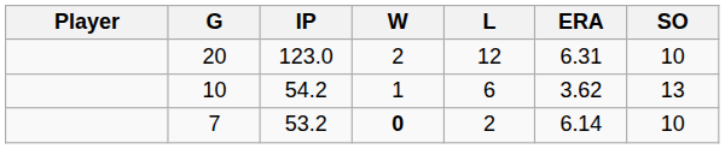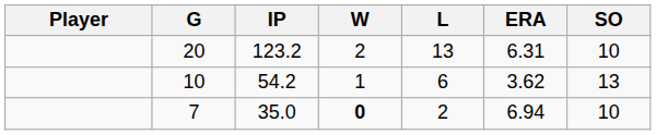 <table class="wikitable sortable">
 <tr>
 <th bgcolor="#DDDDFF" width="16%">Player</th>
 <th bgcolor="#DDDDFF" width="9%">G</th>
 <th bgcolor="#DDDDFF" width="9%">IP</th>
 <th bgcolor="#DDDDFF" width="9%">W</th>
 <th bgcolor="#DDDDFF" width="9%">L</th>
 <th bgcolor="#DDDDFF" width="9%">ERA</th>
 <th bgcolor="#DDDDFF" width="9%">SO</th>
 </tr>
 <tr align="center">
 <td></td>
 <td>20</td>
-<td>123.0</td>
+<td>123.2</td>
 <td>2</td>
-<td>12</td>
+<td>13</td>
 <td>6.31</td>
 <td>10</td>
 </tr>
 <tr align="center">
 <td></td>
 <td>10</td>
 <td>54.2</td>
 <td>1</td>
 <td>6</td>
 <td>3.62</td>
 <td>13</td>
 </tr>
 <tr align="center">
 <td></td>
 <td>7</td>
-<td>53.2</td>
+<td>35.0</td>
 <td><strong>0</strong></td>
 <td>2</td>
-<td>6.14</td>
+<td>6.94</td>
 <td>10</td>
 </tr>
 </table>
